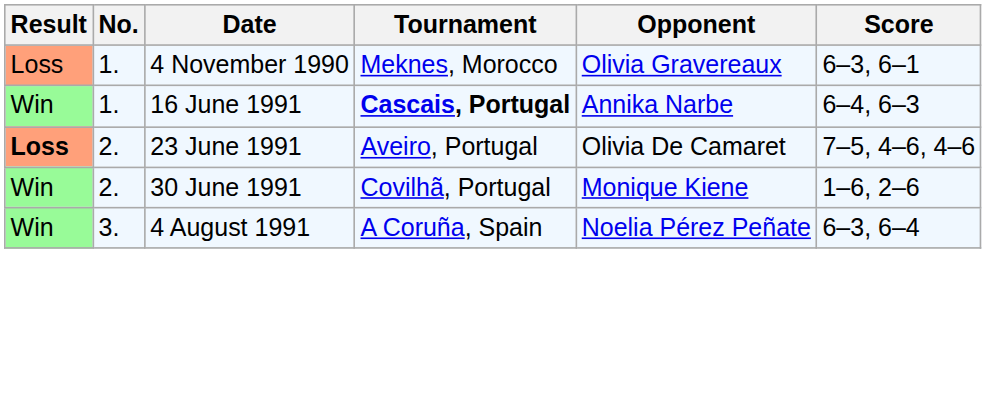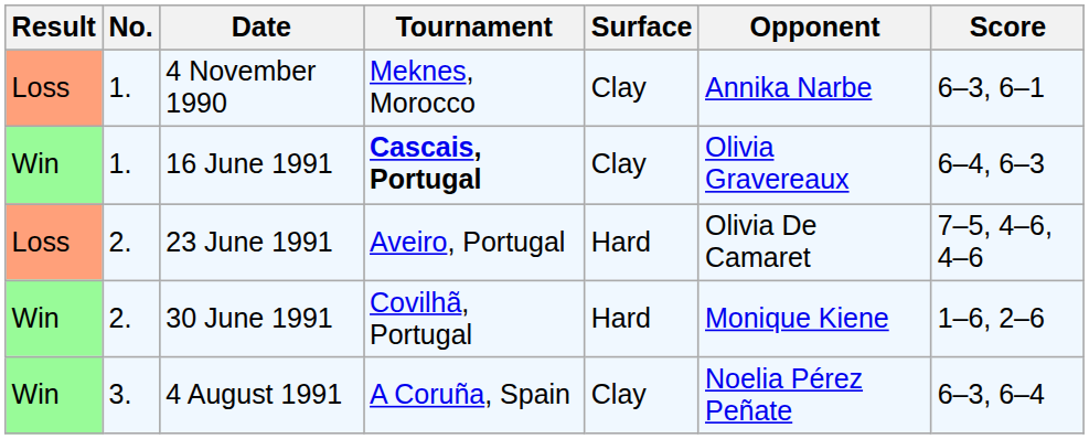 <table class="sortable wikitable" style=font-size:97%>
 <tr>
 <th>Result</th>
 <th>No.</th>
 <th>Date</th>
 <th>Tournament</th>
+<th>Surface</th>
 <th>Opponent</th>
 <th>Score</th>
 </tr>
 <tr style="background:#f0f8ff;">
 <td style="background:#ffa07a;">Loss</td>
 <td>1.</td>
 <td>4 November 1990</td>
 <td><a href='#'>Meknes</a>, Morocco</td>
-<td> <a href='#'>Olivia Gravereaux</a></td>
+<td>Clay</td>
+<td> <a href='#'>Annika Narbe</a></td>
 <td>6–3, 6–1</td>
 </tr>
 <tr style="background:#f0f8ff;">
 <td style="background:#98fb98;">Win</td>
 <td>1.</td>
 <td>16 June 1991</td>
 <td><strong><a href='#'>Cascais</a>, Portugal</strong></td>
-<td> <a href='#'>Annika Narbe</a></td>
+<td>Clay</td>
+<td> <a href='#'>Olivia Gravereaux</a></td>
 <td>6–4, 6–3</td>
 </tr>
 <tr style="background:#f0f8ff;">
-<td style="background:#ffa07a;"><strong>Loss</strong></td>
+<td style="background:#ffa07a;">Loss</td>
 <td>2.</td>
 <td>23 June 1991</td>
 <td><a href='#'>Aveiro</a>, Portugal</td>
+<td>Hard</td>
 <td> Olivia De Camaret</td>
 <td>7–5, 4–6, 4–6</td>
 </tr>
 <tr style="background:#f0f8ff;">
 <td style="background:#98fb98;">Win</td>
 <td>2.</td>
 <td>30 June 1991</td>
 <td><a href='#'>Covilhã</a>, Portugal</td>
+<td>Hard</td>
 <td> <a href='#'>Monique Kiene</a></td>
 <td>1–6, 2–6</td>
 </tr>
 <tr style="background:#f0f8ff;">
 <td style="background:#98fb98;">Win</td>
 <td>3.</td>
 <td>4 August 1991</td>
 <td><a href='#'>A Coruña</a>, Spain</td>
+<td>Clay</td>
 <td> <a href='#'>Noelia Pérez Peñate</a></td>
 <td>6–3, 6–4</td>
 </tr>
 </table>
